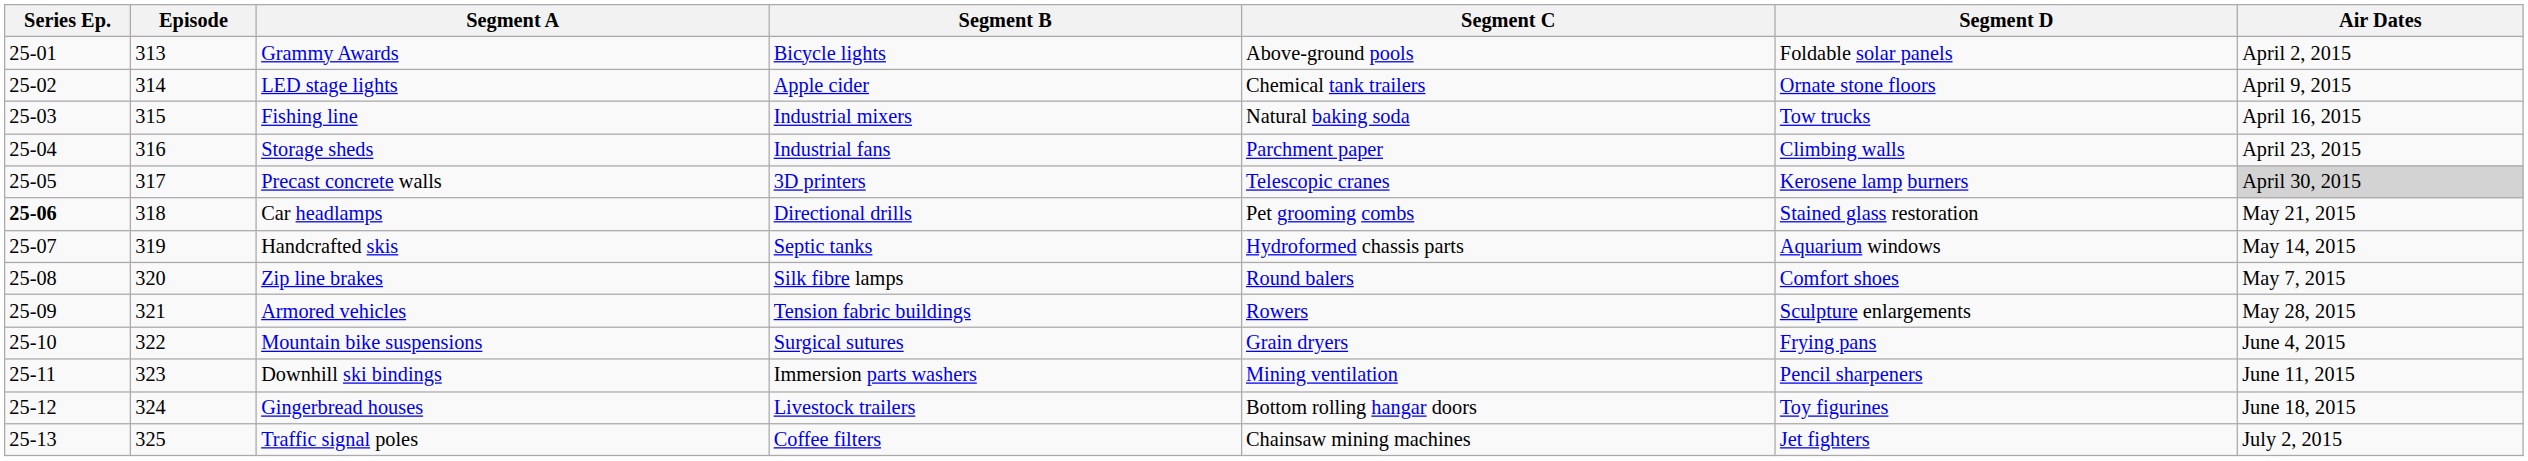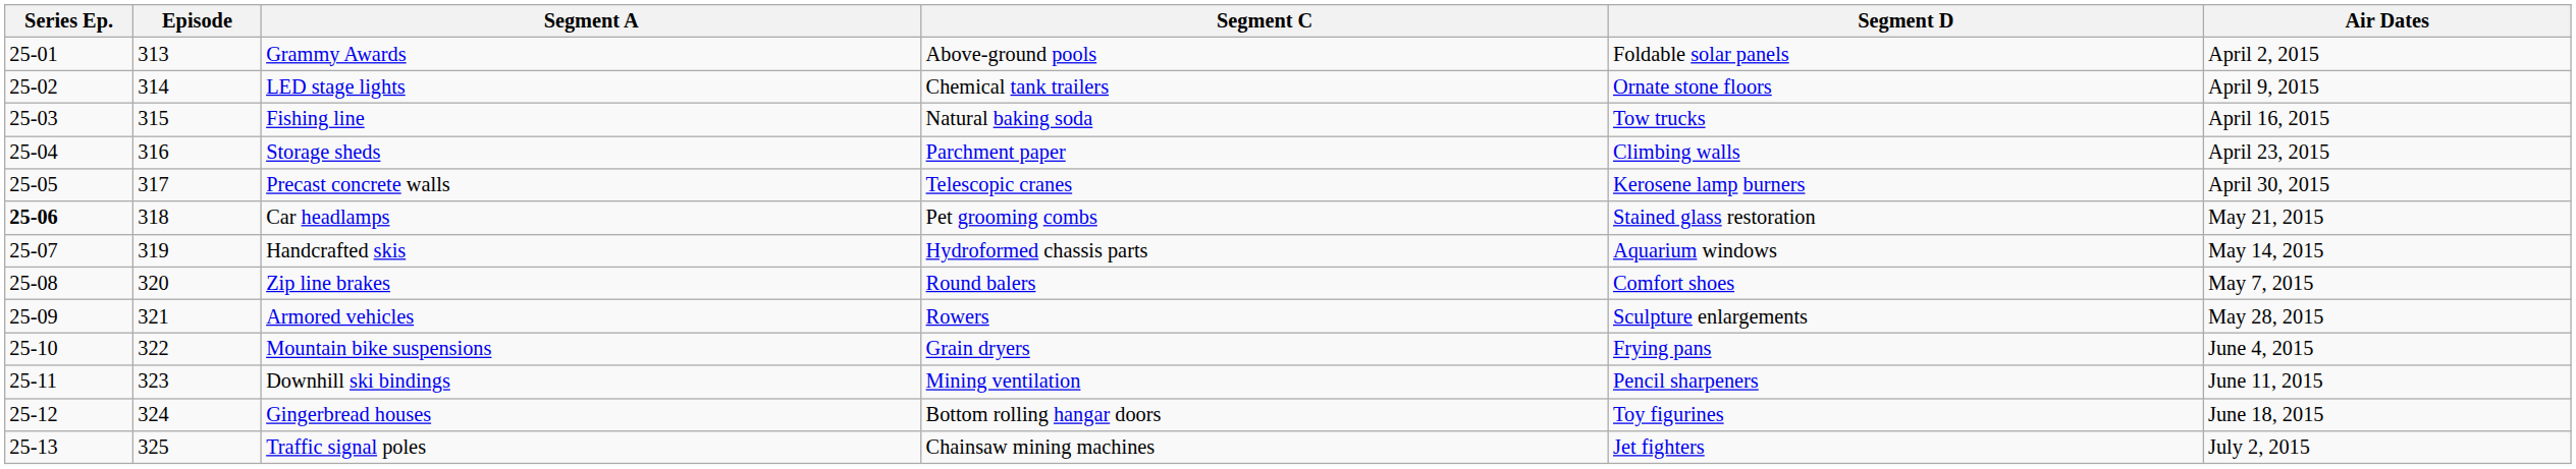 <table class="wikitable" style="width:100%;">
 <tr>
 <th style="width:5%;">Series Ep.</th>
 <th style="width:5%;">Episode</th>
 <th>Segment A</th>
-<th>Segment B</th>
 <th>Segment C</th>
 <th>Segment D</th>
 <th>Air Dates</th>
 </tr>
 <tr>
 <td>25-01</td>
 <td>313</td>
 <td><a href='#'>Grammy Awards</a></td>
-<td><a href='#'>Bicycle lights</a></td>
 <td>Above-ground <a href='#'>pools</a></td>
 <td>Foldable <a href='#'>solar panels</a></td>
 <td>April 2, 2015</td>
 </tr>
 <tr>
 <td>25-02</td>
 <td>314</td>
 <td><a href='#'>LED stage lights</a></td>
-<td><a href='#'>Apple cider</a></td>
 <td>Chemical <a href='#'>tank trailers</a></td>
 <td><a href='#'>Ornate stone floors</a></td>
 <td>April 9, 2015</td>
 </tr>
 <tr>
 <td>25-03</td>
 <td>315</td>
 <td><a href='#'>Fishing line</a></td>
-<td><a href='#'>Industrial mixers</a></td>
 <td>Natural <a href='#'>baking soda</a></td>
 <td><a href='#'>Tow trucks</a></td>
 <td>April 16, 2015</td>
 </tr>
 <tr>
 <td>25-04</td>
 <td>316</td>
 <td><a href='#'>Storage sheds</a></td>
-<td><a href='#'>Industrial fans</a></td>
 <td><a href='#'>Parchment paper</a></td>
 <td><a href='#'>Climbing walls</a></td>
 <td>April 23, 2015</td>
 </tr>
 <tr>
 <td>25-05</td>
 <td>317</td>
 <td><a href='#'>Precast concrete</a> walls</td>
-<td><a href='#'>3D printers</a></td>
 <td><a href='#'>Telescopic cranes</a></td>
 <td><a href='#'>Kerosene lamp</a> <a href='#'>burners</a></td>
-<td style="background: lightgrey;">April 30, 2015</td>
+<td>April 30, 2015</td>
 </tr>
 <tr>
 <td><strong>25-06</strong></td>
 <td>318</td>
 <td>Car <a href='#'>headlamps</a></td>
-<td><a href='#'>Directional drills</a></td>
 <td>Pet <a href='#'>grooming</a> <a href='#'>combs</a></td>
 <td><a href='#'>Stained glass</a> restoration</td>
 <td>May 21, 2015</td>
 </tr>
 <tr>
 <td>25-07</td>
 <td>319</td>
 <td>Handcrafted <a href='#'>skis</a></td>
-<td><a href='#'>Septic tanks</a></td>
 <td><a href='#'>Hydroformed</a> chassis parts</td>
 <td><a href='#'>Aquarium</a> windows</td>
 <td>May 14, 2015</td>
 </tr>
 <tr>
 <td>25-08</td>
 <td>320</td>
 <td><a href='#'>Zip line brakes</a></td>
-<td><a href='#'>Silk fibre</a> lamps</td>
 <td><a href='#'>Round balers</a></td>
 <td><a href='#'>Comfort shoes</a></td>
 <td>May 7, 2015</td>
 </tr>
 <tr>
 <td>25-09</td>
 <td>321</td>
 <td><a href='#'>Armored vehicles</a></td>
-<td><a href='#'>Tension fabric buildings</a></td>
 <td><a href='#'>Rowers</a></td>
 <td><a href='#'>Sculpture</a> enlargements</td>
 <td>May 28, 2015</td>
 </tr>
 <tr>
 <td>25-10</td>
 <td>322</td>
 <td><a href='#'>Mountain bike suspensions</a></td>
-<td><a href='#'>Surgical sutures</a></td>
 <td><a href='#'>Grain dryers</a></td>
 <td><a href='#'>Frying pans</a></td>
 <td>June 4, 2015</td>
 </tr>
 <tr>
 <td>25-11</td>
 <td>323</td>
 <td>Downhill <a href='#'>ski bindings</a></td>
-<td>Immersion <a href='#'>parts washers</a></td>
 <td><a href='#'>Mining ventilation</a></td>
 <td><a href='#'>Pencil sharpeners</a></td>
 <td>June 11, 2015</td>
 </tr>
 <tr>
 <td>25-12</td>
 <td>324</td>
 <td><a href='#'>Gingerbread houses</a></td>
-<td><a href='#'>Livestock trailers</a></td>
 <td>Bottom rolling <a href='#'>hangar</a> doors</td>
 <td><a href='#'>Toy figurines</a></td>
 <td>June 18, 2015</td>
 </tr>
 <tr>
 <td>25-13</td>
 <td>325</td>
 <td><a href='#'>Traffic signal</a> poles</td>
-<td><a href='#'>Coffee filters</a></td>
 <td>Chainsaw mining machines</td>
 <td><a href='#'>Jet fighters</a></td>
 <td>July 2, 2015</td>
 </tr>
 </table>
